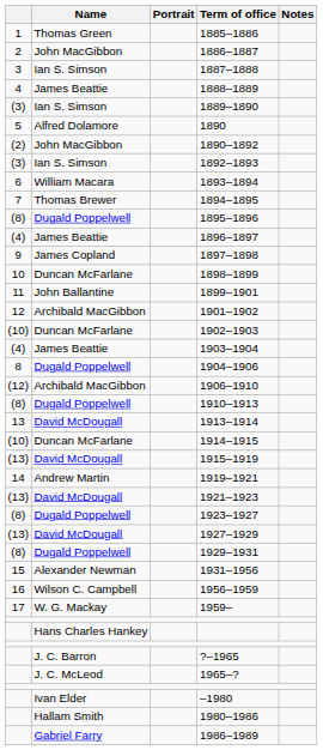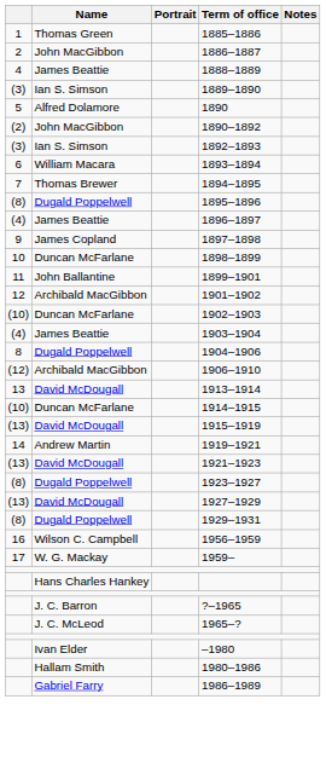 <table class="wikitable">
 <tr>
 <th></th>
 <th>Name</th>
 <th>Portrait</th>
 <th>Term of office</th>
 <th>Notes</th>
 </tr>
 <tr>
 <td align=center>1</td>
 <td>Thomas Green</td>
 <td></td>
 <td>1885–1886</td>
 <td></td>
 </tr>
 <tr>
 <td align=center>2</td>
 <td>John MacGibbon</td>
 <td></td>
 <td>1886–1887</td>
-<td></td>
-</tr>
-<tr>
-<td align=center>3</td>
-<td>Ian S. Simson</td>
-<td></td>
-<td>1887–1888</td>
 <td></td>
 </tr>
 <tr>
 <td align=center>4</td>
 <td>James Beattie</td>
 <td></td>
 <td>1888–1889</td>
 <td></td>
 </tr>
 <tr>
 <td align=center>(3)</td>
 <td>Ian S. Simson</td>
 <td></td>
 <td>1889–1890</td>
 <td></td>
 </tr>
 <tr>
 <td align=center>5</td>
 <td>Alfred Dolamore</td>
 <td></td>
 <td>1890</td>
 <td></td>
 </tr>
 <tr>
 <td align=center>(2)</td>
 <td>John MacGibbon</td>
 <td></td>
 <td>1890–1892</td>
 <td></td>
 </tr>
 <tr>
 <td align=center>(3)</td>
 <td>Ian S. Simson</td>
 <td></td>
 <td>1892–1893</td>
 <td></td>
 </tr>
 <tr>
 <td align=center>6</td>
 <td>William Macara</td>
 <td></td>
 <td>1893–1894</td>
 <td></td>
 </tr>
 <tr>
 <td align=center>7</td>
 <td>Thomas Brewer</td>
 <td></td>
 <td>1894–1895</td>
 <td></td>
 </tr>
 <tr>
 <td align=center>(8)</td>
 <td><a href='#'>Dugald Poppelwell</a></td>
 <td></td>
 <td>1895–1896</td>
 <td></td>
 </tr>
 <tr>
 <td align=center>(4)</td>
 <td>James Beattie</td>
 <td></td>
 <td>1896–1897</td>
 <td></td>
 </tr>
 <tr>
 <td align=center>9</td>
 <td>James Copland</td>
 <td></td>
 <td>1897–1898</td>
 <td></td>
 </tr>
 <tr>
 <td align=center>10</td>
 <td>Duncan McFarlane</td>
 <td></td>
 <td>1898–1899</td>
 <td></td>
 </tr>
 <tr>
 <td align=center>11</td>
 <td>John Ballantine</td>
 <td></td>
 <td>1899–1901</td>
 <td></td>
 </tr>
 <tr>
 <td align=center>12</td>
 <td>Archibald MacGibbon</td>
 <td></td>
 <td>1901–1902</td>
 <td></td>
 </tr>
 <tr>
 <td align=center>(10)</td>
 <td>Duncan McFarlane</td>
 <td></td>
 <td>1902–1903</td>
 <td></td>
 </tr>
 <tr>
 <td align=center>(4)</td>
 <td>James Beattie</td>
 <td></td>
 <td>1903–1904</td>
 <td></td>
 </tr>
 <tr>
 <td align=center>8</td>
 <td><a href='#'>Dugald Poppelwell</a></td>
 <td></td>
 <td>1904–1906</td>
 <td></td>
 </tr>
 <tr>
 <td align=center>(12)</td>
 <td>Archibald MacGibbon</td>
 <td></td>
 <td>1906–1910</td>
 <td></td>
 </tr>
 <tr>
-<td align=center>(8)</td>
-<td><a href='#'>Dugald Poppelwell</a></td>
-<td></td>
-<td>1910–1913</td>
-<td></td>
-</tr>
-<tr>
 <td align=center>13</td>
 <td><a href='#'>David McDougall</a></td>
 <td></td>
 <td>1913–1914</td>
 <td></td>
 </tr>
 <tr>
 <td align=center>(10)</td>
 <td>Duncan McFarlane</td>
 <td></td>
 <td>1914–1915</td>
 <td></td>
 </tr>
 <tr>
 <td align=center>(13)</td>
 <td><a href='#'>David McDougall</a></td>
 <td></td>
 <td>1915–1919</td>
 <td></td>
 </tr>
 <tr>
 <td align=center>14</td>
 <td>Andrew Martin</td>
 <td></td>
 <td>1919–1921</td>
 <td></td>
 </tr>
 <tr>
 <td align=center>(13)</td>
 <td><a href='#'>David McDougall</a></td>
 <td></td>
 <td>1921–1923</td>
 <td></td>
 </tr>
 <tr>
 <td align=center>(8)</td>
 <td><a href='#'>Dugald Poppelwell</a></td>
 <td></td>
 <td>1923–1927</td>
 <td></td>
 </tr>
 <tr>
 <td align=center>(13)</td>
 <td><a href='#'>David McDougall</a></td>
 <td></td>
 <td>1927–1929</td>
 <td></td>
 </tr>
 <tr>
 <td align=center>(8)</td>
 <td><a href='#'>Dugald Poppelwell</a></td>
 <td></td>
 <td>1929–1931</td>
-<td></td>
-</tr>
-<tr>
-<td align=center>15</td>
-<td>Alexander Newman</td>
-<td></td>
-<td>1931–1956</td>
 <td></td>
 </tr>
 <tr>
 <td align=center>16</td>
 <td>Wilson C. Campbell</td>
 <td></td>
 <td>1956–1959</td>
 <td></td>
 </tr>
 <tr>
 <td align=center>17</td>
 <td>W. G. Mackay</td>
 <td></td>
 <td>1959–</td>
 <td></td>
 </tr>
 <tr>
 <td colspan=5></td>
 </tr>
 <tr>
 <td align=center></td>
 <td>Hans Charles Hankey</td>
 <td></td>
 <td></td>
 <td></td>
 </tr>
 <tr>
 <td colspan=5></td>
 </tr>
 <tr>
 <td align=center></td>
 <td>J. C. Barron</td>
 <td></td>
 <td>?–1965</td>
 <td></td>
 </tr>
 <tr>
 <td align=center></td>
 <td>J. C. McLeod</td>
 <td></td>
 <td>1965–?</td>
 <td></td>
 </tr>
 <tr>
 <td colspan=5></td>
 </tr>
 <tr>
 <td></td>
 <td>Ivan Elder</td>
 <td></td>
 <td>–1980</td>
 <td></td>
 </tr>
 <tr>
 <td align=center></td>
 <td>Hallam Smith</td>
 <td></td>
 <td>1980–1986</td>
 <td></td>
 </tr>
 <tr>
 <td align=center></td>
 <td><a href='#'>Gabriel Farry</a></td>
 <td></td>
 <td>1986–1989</td>
 <td></td>
 </tr>
 </table>
